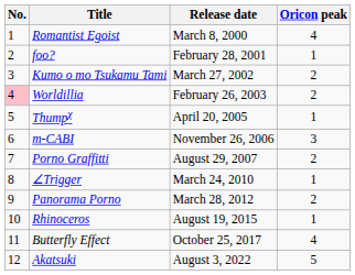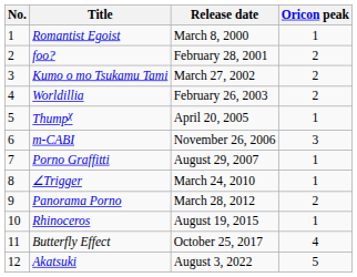 <table class="wikitable">
 <tr>
 <th>No.</th>
 <th>Title</th>
 <th>Release date</th>
 <th><a href='#'>Oricon</a> peak</th>
 </tr>
 <tr>
 <td>1</td>
 <td><em><a href='#'>Romantist Egoist</a></em></td>
 <td>March 8, 2000</td>
-<td style="text-align:center;">4</td>
+<td style="text-align:center;">1</td>
 </tr>
 <tr>
 <td>2</td>
 <td><em><a href='#'>foo?</a></em></td>
 <td>February 28, 2001</td>
-<td style="text-align:center;">1</td>
+<td style="text-align:center;">2</td>
 </tr>
 <tr>
 <td>3</td>
 <td><em><a href='#'>Kumo o mo Tsukamu Tami</a></em></td>
 <td>March 27, 2002</td>
 <td style="text-align:center;">2</td>
 </tr>
 <tr>
-<td style="background: pink;">4</td>
+<td>4</td>
 <td><em><a href='#'>Worldillia</a></em></td>
 <td>February 26, 2003</td>
 <td style="text-align:center;">2</td>
 </tr>
 <tr>
 <td>5</td>
 <td><em><a href='#'>Thump<sup>χ</sup></a></em></td>
 <td>April 20, 2005</td>
 <td style="text-align:center;">1</td>
 </tr>
 <tr>
 <td>6</td>
 <td><em><a href='#'>m-CABI</a></em></td>
 <td>November 26, 2006</td>
 <td style="text-align:center;">3</td>
 </tr>
 <tr>
 <td>7</td>
 <td><em><a href='#'>Porno Graffitti</a></em></td>
 <td>August 29, 2007</td>
-<td style="text-align:center;">2</td>
+<td style="text-align:center;">1</td>
 </tr>
 <tr>
 <td>8</td>
 <td><em><a href='#'>∠Trigger</a></em></td>
 <td>March 24, 2010</td>
 <td style="text-align:center;">1</td>
 </tr>
 <tr>
 <td>9</td>
 <td><em><a href='#'>Panorama Porno</a></em></td>
 <td>March 28, 2012</td>
 <td style="text-align:center;">2</td>
 </tr>
 <tr>
 <td>10</td>
 <td><em><a href='#'>Rhinoceros</a></em></td>
 <td>August 19, 2015</td>
 <td style="text-align:center;">1</td>
 </tr>
 <tr>
 <td>11</td>
 <td><em>Butterfly Effect</em></td>
 <td>October 25, 2017</td>
 <td style="text-align:center;">4</td>
 </tr>
 <tr>
 <td>12</td>
 <td><em><a href='#'>Akatsuki</a></em></td>
 <td>August 3, 2022</td>
 <td style="text-align:center;">5</td>
 </tr>
 </table>
